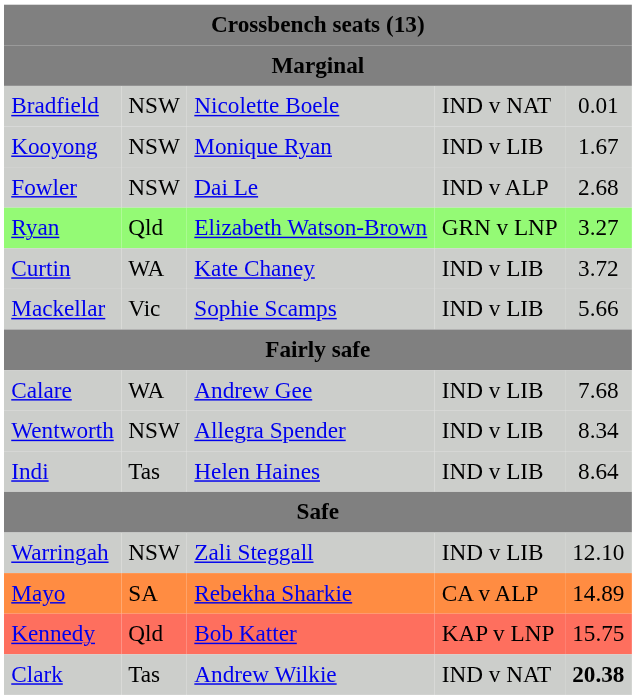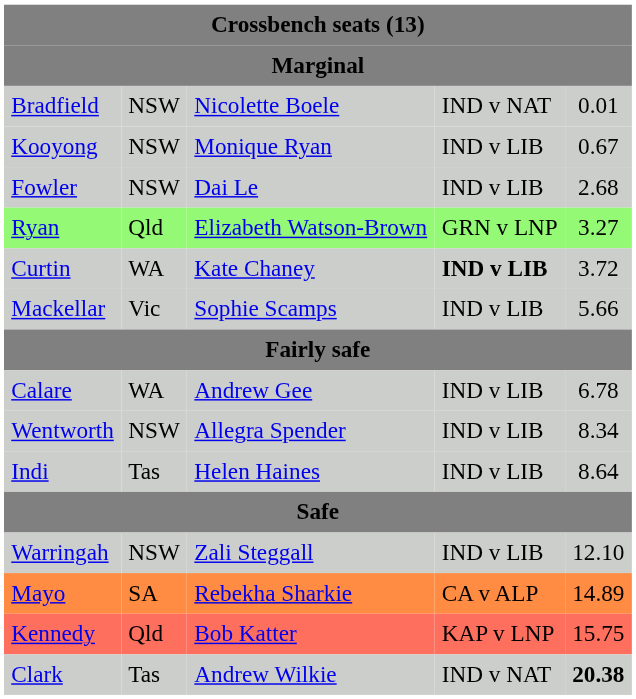 <table class="toccolours" cellpadding="5" cellspacing="0" style="float:left; margin-right:.5em; margin-top:.4em; font-size:90 ppt;">
 <tr>
 <td colspan="5" style="text-align:center; background:gray;"><span><strong>Crossbench seats (13) </strong></span></td>
 </tr>
 <tr>
 <td colspan="5" style="text-align:center; background:gray;"><span><strong>Marginal</strong></span></td>
 </tr>
 <tr>
 <td style="text-align:left; background:#CCCECB"><a href='#'>Bradfield</a></td>
 <td style="text-align:left; background:#CCCECB">NSW</td>
 <td style="text-align:left; background:#CCCECB"><a href='#'>Nicolette Boele</a></td>
 <td style="text-align:left; background:#CCCECB;">IND v NAT</td>
 <td style="text-align:center; background:#CCCECB">0.01</td>
 </tr>
 <tr>
 <td style="text-align:left; background:#CCCECB"><a href='#'>Kooyong</a></td>
 <td style="text-align:left; background:#CCCECB">NSW</td>
 <td style="text-align:left; background:#CCCECB;"><a href='#'>Monique Ryan</a></td>
 <td style="text-align:left; background:#CCCECB;">IND v LIB</td>
-<td style="text-align:center; background:#CCCECB;">1.67</td>
+<td style="text-align:center; background:#CCCECB;">0.67</td>
 </tr>
 <tr>
 <td style="text-align:left; background:#CCCECB"><a href='#'>Fowler</a></td>
 <td style="text-align:left; background:#CCCECB">NSW</td>
 <td style="text-align:left; background:#CCCECB;"><a href='#'>Dai Le</a></td>
-<td style="text-align:left; background:#CCCECB;">IND v ALP</td>
+<td style="text-align:left; background:#CCCECB;">IND v LIB</td>
 <td style="text-align:center; background:#CCCECB;">2.68</td>
 </tr>
 <tr>
 <td style="text-align:left; background:#94FA75"><a href='#'>Ryan</a></td>
 <td style="text-align:left; background:#94FA75">Qld</td>
 <td style="text-align:left; background:#94FA75;"><a href='#'>Elizabeth Watson-Brown</a></td>
 <td style="text-align:left; background:#94FA75;">GRN v LNP</td>
 <td style="text-align:center; background:#94FA75;">3.27</td>
 </tr>
 <tr>
 <td style="text-align:left; background:#CCCECB"><a href='#'>Curtin</a></td>
 <td style="text-align:left; background:#CCCECB">WA</td>
 <td style="text-align:left; background:#CCCECB;"><a href='#'>Kate Chaney</a></td>
-<td style="text-align:left; background:#CCCECB;">IND v LIB</td>
+<td style="text-align:left; background:#CCCECB;"><strong>IND v LIB</strong></td>
 <td style="text-align:center; background:#CCCECB;">3.72</td>
 </tr>
 <tr>
 <td style="text-align:left; background:#CCCECB"><a href='#'>Mackellar</a></td>
 <td style="text-align:left; background:#CCCECB">Vic</td>
 <td style="text-align:left; background:#CCCECB;"><a href='#'>Sophie Scamps</a></td>
 <td style="text-align:left; background:#CCCECB;">IND v LIB</td>
 <td style="text-align:center; background:#CCCECB;">5.66</td>
 </tr>
 <tr>
 <td colspan="5" style="text-align:center; background:gray;"><span><strong>Fairly safe</strong></span></td>
 </tr>
 <tr>
 <td style="text-align:left; background:#CCCECB"><a href='#'>Calare</a></td>
 <td style="text-align:left; background:#CCCECB">WA</td>
 <td style="text-align:left; background:#CCCECB;"><a href='#'>Andrew Gee</a></td>
 <td style="text-align:left; background:#CCCECB">IND v LIB</td>
-<td style="text-align:center; background:#CCCECB;">7.68</td>
+<td style="text-align:center; background:#CCCECB;">6.78</td>
 </tr>
 <tr>
 <td style="text-align:left; background:#CCCECB"><a href='#'>Wentworth</a></td>
 <td style="text-align:left; background:#CCCECB">NSW</td>
 <td style="text-align:left; background:#CCCECB;"><a href='#'>Allegra Spender</a></td>
 <td style="text-align:left; background:#CCCECB;">IND v LIB</td>
 <td style="text-align:center; background:#CCCECB;">8.34</td>
 </tr>
 <tr>
 <td style="text-align:left; background:#CCCECB"><a href='#'>Indi</a></td>
 <td style="text-align:left; background:#CCCECB">Tas</td>
 <td style="text-align:left; background:#CCCECB;"><a href='#'>Helen Haines</a></td>
 <td style="text-align:left; background:#CCCECB;">IND v LIB</td>
 <td style="text-align:center; background:#CCCECB;">8.64</td>
 </tr>
 <tr>
 <td colspan="5" style="text-align:center; background:gray;"><span><strong>Safe</strong></span></td>
 </tr>
 <tr>
 <td style="text-align:left; background:#CCCECB"><a href='#'>Warringah</a></td>
 <td style="text-align:left; background:#CCCECB">NSW</td>
 <td style="text-align:left; background:#CCCECB;"><a href='#'>Zali Steggall</a></td>
 <td style="text-align:left; background:#CCCECB;">IND v LIB</td>
 <td style="text-align:center; background:#CCCECB;">12.10</td>
 </tr>
 <tr>
 <td style="text-align:left; background:#FF8c42"><a href='#'>Mayo</a></td>
 <td style="text-align:left; background:#FF8c42">SA</td>
 <td style="text-align:left; background:#FF8c42;"><a href='#'>Rebekha Sharkie</a></td>
 <td style="text-align:left; background:#FF8c42;">CA v ALP</td>
 <td style="text-align:center; background:#FF8c42;">14.89</td>
 </tr>
 <tr>
 <td style="text-align:left; background:#fe6f5e"><a href='#'>Kennedy</a></td>
 <td style="text-align:left; background:#fe6f5e">Qld</td>
 <td style="text-align:left; background:#fe6f5e;"><a href='#'>Bob Katter</a></td>
 <td style="text-align:left; background:#fe6f5e;">KAP v LNP</td>
 <td style="text-align:center; background:#fe6f5e;">15.75</td>
 </tr>
 <tr>
 <td style="text-align:left; background:#CCCECB"><a href='#'>Clark</a></td>
 <td style="text-align:left; background:#CCCECB">Tas</td>
 <td style="text-align:left; background:#CCCECB;"><a href='#'>Andrew Wilkie</a></td>
 <td style="text-align:left; background:#CCCECB;">IND v NAT</td>
 <td style="text-align:center; background:#CCCECB;"><strong>20.38</strong></td>
 </tr>
 <tr>
 </tr>
 </table>
